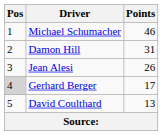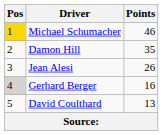 <table class="wikitable" style="font-size: 95%;">
 <tr>
 <th>Pos</th>
 <th>Driver</th>
 <th>Points</th>
 </tr>
 <tr>
-<td>1</td>
+<td style="background: gold;">1</td>
 <td> <a href='#'>Michael Schumacher</a></td>
 <td align="right">46</td>
 </tr>
 <tr>
 <td>2</td>
 <td> <a href='#'>Damon Hill</a></td>
-<td align="right">31</td>
+<td align="right">35</td>
 </tr>
 <tr>
 <td>3</td>
 <td> <a href='#'>Jean Alesi</a></td>
 <td align="right">26</td>
 </tr>
 <tr>
 <td style="background: lightgrey;">4</td>
 <td> <a href='#'>Gerhard Berger</a></td>
-<td align="right">17</td>
+<td align="right">16</td>
 </tr>
 <tr>
 <td>5</td>
 <td> <a href='#'>David Coulthard</a></td>
 <td align="right">13</td>
 </tr>
 <tr>
 <th colspan=4>Source: </th>
 </tr>
 </table>
